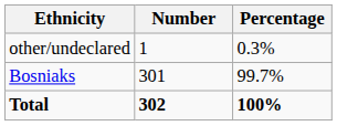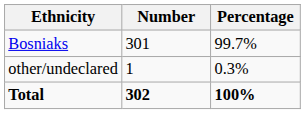 <table class="wikitable">
 <tr>
 <th width="100px">Ethnicity</th>
 <th width="80px">Number</th>
 <th width="80px">Percentage</th>
 </tr>
 <tr>
+<td><a href='#'>Bosniaks</a></td>
+<td>301</td>
+<td>99.7%</td>
+</tr>
+<tr>
 <td>other/undeclared</td>
 <td>1</td>
 <td>0.3%</td>
-</tr>
-<tr>
-<td><a href='#'>Bosniaks</a></td>
-<td>301</td>
-<td>99.7%</td>
 </tr>
 <tr>
 <td><strong>Total</strong></td>
 <td><strong>302</strong></td>
 <td><strong>100%</strong></td>
 </tr>
 </table>
